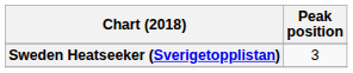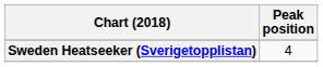 <table class="wikitable sortable plainrowheaders" style="text-align:center">
 <tr>
 <th scope="col">Chart (2018)</th>
 <th scope="col">Peak<br>position</th>
 </tr>
 <tr>
 </tr>
 <tr>
 </tr>
 <tr>
 </tr>
 <tr>
 <th scope="row">Sweden Heatseeker (<a href='#'>Sverigetopplistan</a>)</th>
-<td>3</td>
+<td>4</td>
 </tr>
 <tr>
 </tr>
 <tr>
 </tr>
 </table>
